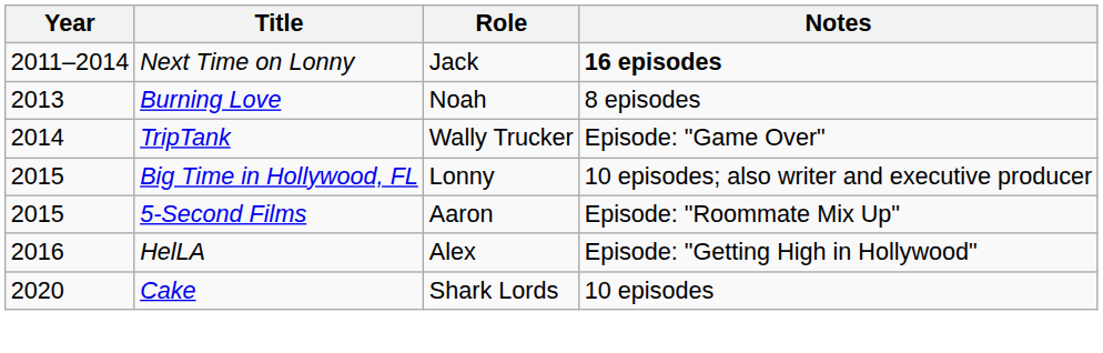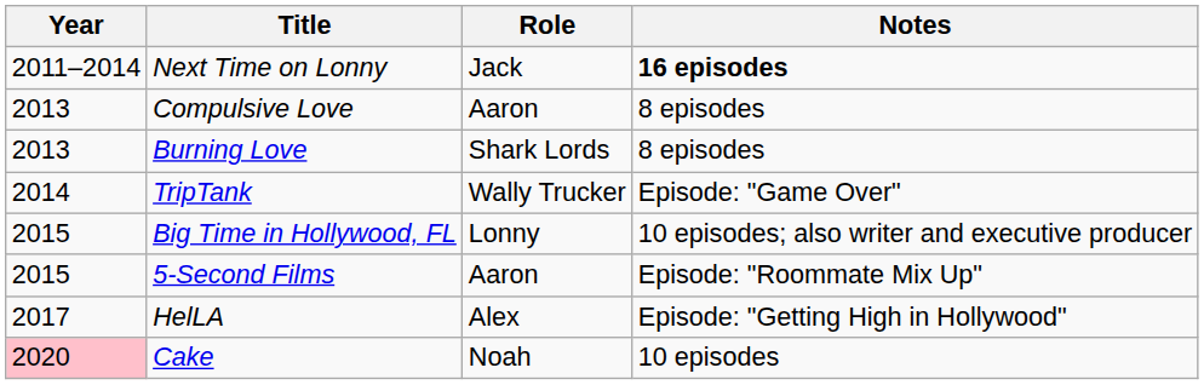 <table class="wikitable">
 <tr>
 <th>Year</th>
 <th>Title</th>
 <th>Role</th>
 <th>Notes</th>
 </tr>
 <tr>
 <td>2011–2014</td>
 <td><em>Next Time on Lonny</em></td>
 <td>Jack</td>
 <td><strong>16 episodes</strong></td>
 </tr>
 <tr>
 <td>2013</td>
+<td><em>Compulsive Love</em></td>
+<td>Aaron</td>
+<td>8 episodes</td>
+</tr>
+<tr>
+<td>2013</td>
 <td><a href='#'><em>Burning Love</em></a></td>
-<td>Noah</td>
+<td>Shark Lords</td>
 <td>8 episodes</td>
 </tr>
 <tr>
 <td>2014</td>
 <td><em><a href='#'>TripTank</a></em></td>
 <td>Wally Trucker</td>
 <td>Episode: "Game Over"</td>
 </tr>
 <tr>
 <td>2015</td>
 <td><em><a href='#'>Big Time in Hollywood, FL</a></em></td>
 <td>Lonny</td>
 <td>10 episodes; also writer and executive producer</td>
 </tr>
 <tr>
 <td>2015</td>
 <td><em><a href='#'>5-Second Films</a></em></td>
 <td>Aaron</td>
 <td>Episode: "Roommate Mix Up"</td>
 </tr>
 <tr>
-<td>2016</td>
+<td>2017</td>
 <td><em>HelLA</em></td>
 <td>Alex</td>
 <td>Episode: "Getting High in Hollywood"</td>
 </tr>
 <tr>
-<td>2020</td>
+<td style="background: pink;">2020</td>
 <td><a href='#'><em>Cake</em></a></td>
-<td>Shark Lords</td>
+<td>Noah</td>
 <td>10 episodes</td>
 </tr>
 </table>
